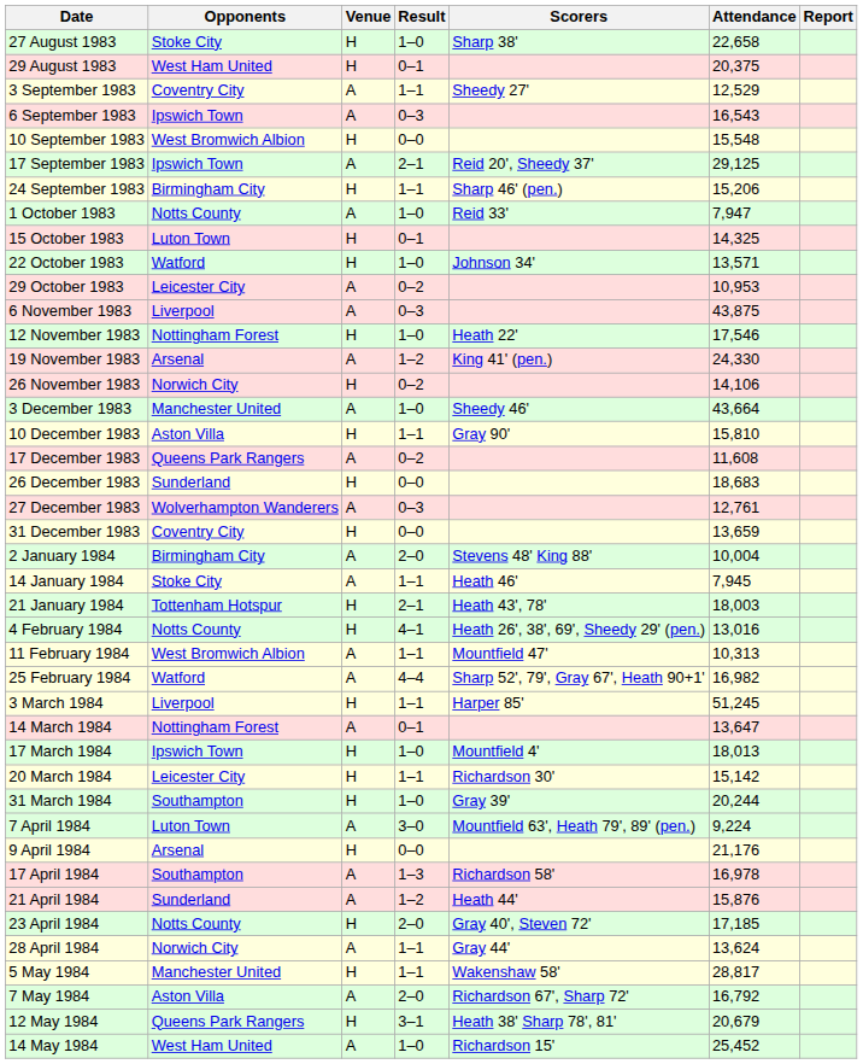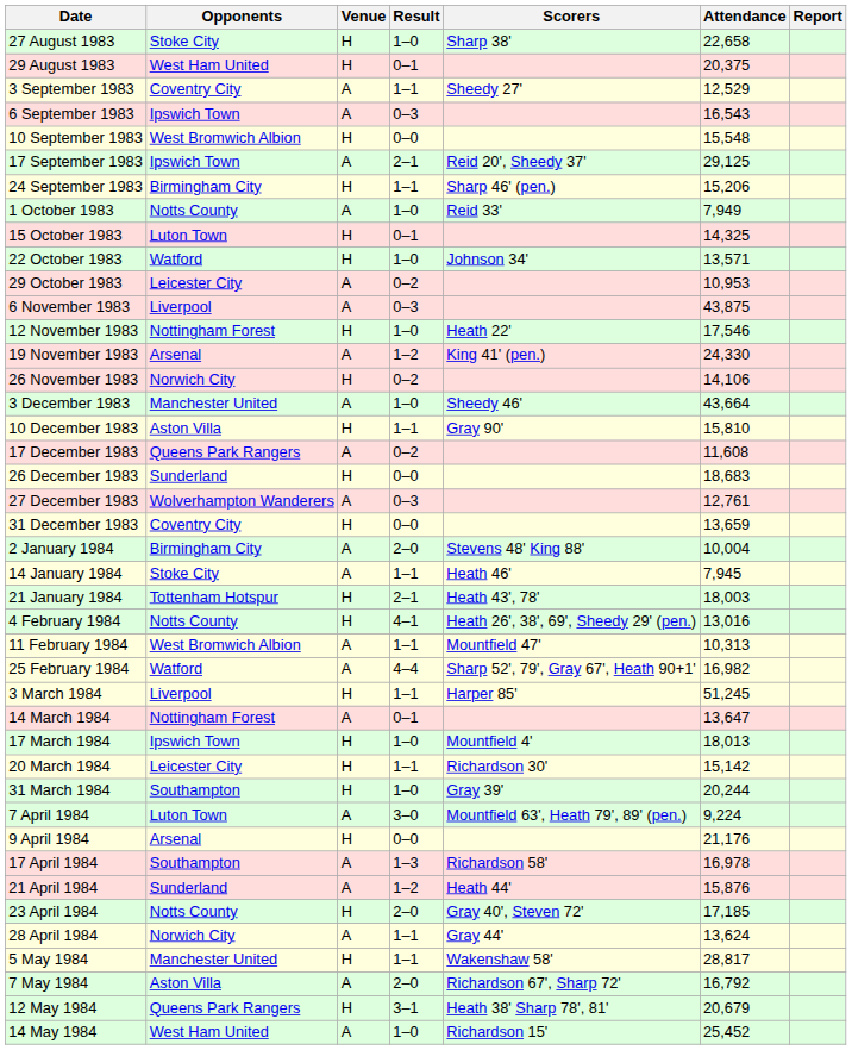 <table class="wikitable sortable">
 <tr>
 <th>Date</th>
 <th>Opponents</th>
 <th>Venue</th>
 <th>Result</th>
 <th>Scorers</th>
 <th>Attendance</th>
 <th>Report</th>
 </tr>
 <tr bgcolor="#ddffdd">
 <td>27 August 1983</td>
 <td><a href='#'>Stoke City</a></td>
 <td>H</td>
 <td>1–0</td>
 <td><a href='#'>Sharp</a> 38'</td>
 <td>22,658</td>
 <td></td>
 </tr>
 <tr bgcolor="#ffdddd">
 <td>29 August 1983</td>
 <td><a href='#'>West Ham United</a></td>
 <td>H</td>
 <td>0–1</td>
 <td></td>
 <td>20,375</td>
 <td></td>
 </tr>
 <tr bgcolor="#ffffdd">
 <td>3 September 1983</td>
 <td><a href='#'>Coventry City</a></td>
 <td>A</td>
 <td>1–1</td>
 <td><a href='#'>Sheedy</a> 27'</td>
 <td>12,529</td>
 <td></td>
 </tr>
 <tr bgcolor="#ffdddd">
 <td>6 September 1983</td>
 <td><a href='#'>Ipswich Town</a></td>
 <td>A</td>
 <td>0–3</td>
 <td></td>
 <td>16,543</td>
 <td></td>
 </tr>
 <tr bgcolor="#ffffdd">
 <td>10 September 1983</td>
 <td><a href='#'>West Bromwich Albion</a></td>
 <td>H</td>
 <td>0–0</td>
 <td></td>
 <td>15,548</td>
 <td></td>
 </tr>
 <tr bgcolor="#ddffdd">
 <td>17 September 1983</td>
 <td><a href='#'>Ipswich Town</a></td>
 <td>A</td>
 <td>2–1</td>
 <td><a href='#'>Reid</a> 20', <a href='#'>Sheedy</a> 37'</td>
 <td>29,125</td>
 <td></td>
 </tr>
 <tr bgcolor="#ffffdd">
 <td>24 September 1983</td>
 <td><a href='#'>Birmingham City</a></td>
 <td>H</td>
 <td>1–1</td>
 <td><a href='#'>Sharp</a> 46' (<a href='#'>pen.</a>)</td>
 <td>15,206</td>
 <td></td>
 </tr>
 <tr bgcolor="#ddffdd">
 <td>1 October 1983</td>
 <td><a href='#'>Notts County</a></td>
 <td>A</td>
 <td>1–0</td>
 <td><a href='#'>Reid</a> 33'</td>
-<td>7,947</td>
+<td>7,949</td>
 <td></td>
 </tr>
 <tr bgcolor="#ffdddd">
 <td>15 October 1983</td>
 <td><a href='#'>Luton Town</a></td>
 <td>H</td>
 <td>0–1</td>
 <td></td>
 <td>14,325</td>
 <td></td>
 </tr>
 <tr bgcolor="#ddffdd">
 <td>22 October 1983</td>
 <td><a href='#'>Watford</a></td>
 <td>H</td>
 <td>1–0</td>
 <td><a href='#'>Johnson</a> 34'</td>
 <td>13,571</td>
 <td></td>
 </tr>
 <tr bgcolor="#ffdddd">
 <td>29 October 1983</td>
 <td><a href='#'>Leicester City</a></td>
 <td>A</td>
 <td>0–2</td>
 <td></td>
 <td>10,953</td>
 <td></td>
 </tr>
 <tr bgcolor="#ffdddd">
 <td>6 November 1983</td>
 <td><a href='#'>Liverpool</a></td>
 <td>A</td>
 <td>0–3</td>
 <td></td>
 <td>43,875</td>
 <td></td>
 </tr>
 <tr bgcolor="#ddffdd">
 <td>12 November 1983</td>
 <td><a href='#'>Nottingham Forest</a></td>
 <td>H</td>
 <td>1–0</td>
 <td><a href='#'>Heath</a> 22'</td>
 <td>17,546</td>
 <td></td>
 </tr>
 <tr bgcolor="#ffdddd">
 <td>19 November 1983</td>
 <td><a href='#'>Arsenal</a></td>
 <td>A</td>
 <td>1–2</td>
 <td><a href='#'>King</a> 41' (<a href='#'>pen.</a>)</td>
 <td>24,330</td>
 <td></td>
 </tr>
 <tr bgcolor="#ffdddd">
 <td>26 November 1983</td>
 <td><a href='#'>Norwich City</a></td>
 <td>H</td>
 <td>0–2</td>
 <td></td>
 <td>14,106</td>
 <td></td>
 </tr>
 <tr bgcolor="#ddffdd">
 <td>3 December 1983</td>
 <td><a href='#'>Manchester United</a></td>
 <td>A</td>
 <td>1–0</td>
 <td><a href='#'>Sheedy</a> 46'</td>
 <td>43,664</td>
 <td></td>
 </tr>
 <tr bgcolor="#ffffdd">
 <td>10 December 1983</td>
 <td><a href='#'>Aston Villa</a></td>
 <td>H</td>
 <td>1–1</td>
 <td><a href='#'>Gray</a> 90'</td>
 <td>15,810</td>
 <td></td>
 </tr>
 <tr bgcolor="#ffdddd">
 <td>17 December 1983</td>
 <td><a href='#'>Queens Park Rangers</a></td>
 <td>A</td>
 <td>0–2</td>
 <td></td>
 <td>11,608</td>
 <td></td>
 </tr>
 <tr bgcolor="#ffffdd">
 <td>26 December 1983</td>
 <td><a href='#'>Sunderland</a></td>
 <td>H</td>
 <td>0–0</td>
 <td></td>
 <td>18,683</td>
 <td></td>
 </tr>
 <tr bgcolor="#ffdddd">
 <td>27 December 1983</td>
 <td><a href='#'>Wolverhampton Wanderers</a></td>
 <td>A</td>
 <td>0–3</td>
 <td></td>
 <td>12,761</td>
 <td></td>
 </tr>
 <tr bgcolor="#ffffdd">
 <td>31 December 1983</td>
 <td><a href='#'>Coventry City</a></td>
 <td>H</td>
 <td>0–0</td>
 <td></td>
 <td>13,659</td>
 <td></td>
 </tr>
 <tr bgcolor="#ddffdd">
 <td>2 January 1984</td>
 <td><a href='#'>Birmingham City</a></td>
 <td>A</td>
 <td>2–0</td>
 <td><a href='#'>Stevens</a> 48' <a href='#'>King</a> 88'</td>
 <td>10,004</td>
 <td></td>
 </tr>
 <tr bgcolor="#ffffdd">
 <td>14 January 1984</td>
 <td><a href='#'>Stoke City</a></td>
 <td>A</td>
 <td>1–1</td>
 <td><a href='#'>Heath</a> 46'</td>
 <td>7,945</td>
 <td></td>
 </tr>
 <tr bgcolor="#ddffdd">
 <td>21 January 1984</td>
 <td><a href='#'>Tottenham Hotspur</a></td>
 <td>H</td>
 <td>2–1</td>
 <td><a href='#'>Heath</a> 43', 78'</td>
 <td>18,003</td>
 <td></td>
 </tr>
 <tr bgcolor="#ddffdd">
 <td>4 February 1984</td>
 <td><a href='#'>Notts County</a></td>
 <td>H</td>
 <td>4–1</td>
 <td><a href='#'>Heath</a> 26', 38', 69', <a href='#'>Sheedy</a> 29' (<a href='#'>pen.</a>)</td>
 <td>13,016</td>
 <td></td>
 </tr>
 <tr bgcolor="#ffffdd">
 <td>11 February 1984</td>
 <td><a href='#'>West Bromwich Albion</a></td>
 <td>A</td>
 <td>1–1</td>
 <td><a href='#'>Mountfield</a> 47'</td>
 <td>10,313</td>
 <td></td>
 </tr>
 <tr bgcolor="#ffffdd">
 <td>25 February 1984</td>
 <td><a href='#'>Watford</a></td>
 <td>A</td>
 <td>4–4</td>
 <td><a href='#'>Sharp</a> 52', 79', <a href='#'>Gray</a> 67', <a href='#'>Heath</a> 90+1'</td>
 <td>16,982</td>
 <td></td>
 </tr>
 <tr bgcolor="#ffffdd">
 <td>3 March 1984</td>
 <td><a href='#'>Liverpool</a></td>
 <td>H</td>
 <td>1–1</td>
 <td><a href='#'>Harper</a> 85'</td>
 <td>51,245</td>
 <td></td>
 </tr>
 <tr bgcolor="#ffdddd">
 <td>14 March 1984</td>
 <td><a href='#'>Nottingham Forest</a></td>
 <td>A</td>
 <td>0–1</td>
 <td></td>
 <td>13,647</td>
 <td></td>
 </tr>
 <tr bgcolor="#ddffdd">
 <td>17 March 1984</td>
 <td><a href='#'>Ipswich Town</a></td>
 <td>H</td>
 <td>1–0</td>
 <td><a href='#'>Mountfield</a> 4'</td>
 <td>18,013</td>
 <td></td>
 </tr>
 <tr bgcolor="#ffffdd">
 <td>20 March 1984</td>
 <td><a href='#'>Leicester City</a></td>
 <td>H</td>
 <td>1–1</td>
 <td><a href='#'>Richardson</a> 30'</td>
 <td>15,142</td>
 <td></td>
 </tr>
 <tr bgcolor="#ddffdd">
 <td>31 March 1984</td>
 <td><a href='#'>Southampton</a></td>
 <td>H</td>
 <td>1–0</td>
 <td><a href='#'>Gray</a> 39'</td>
 <td>20,244</td>
 <td></td>
 </tr>
 <tr bgcolor="#ddffdd">
 <td>7 April 1984</td>
 <td><a href='#'>Luton Town</a></td>
 <td>A</td>
 <td>3–0</td>
 <td><a href='#'>Mountfield</a> 63', <a href='#'>Heath</a> 79', 89' (<a href='#'>pen.</a>)</td>
 <td>9,224</td>
 <td></td>
 </tr>
 <tr bgcolor="#ffffdd">
 <td>9 April 1984</td>
 <td><a href='#'>Arsenal</a></td>
 <td>H</td>
 <td>0–0</td>
 <td></td>
 <td>21,176</td>
 <td></td>
 </tr>
 <tr bgcolor="#ffdddd">
 <td>17 April 1984</td>
 <td><a href='#'>Southampton</a></td>
 <td>A</td>
 <td>1–3</td>
 <td><a href='#'>Richardson</a> 58'</td>
 <td>16,978</td>
 <td></td>
 </tr>
 <tr bgcolor="#ffdddd">
 <td>21 April 1984</td>
 <td><a href='#'>Sunderland</a></td>
 <td>A</td>
 <td>1–2</td>
 <td><a href='#'>Heath</a> 44'</td>
 <td>15,876</td>
 <td></td>
 </tr>
 <tr bgcolor="#ddffdd">
 <td>23 April 1984</td>
 <td><a href='#'>Notts County</a></td>
 <td>H</td>
 <td>2–0</td>
 <td><a href='#'>Gray</a> 40', <a href='#'>Steven</a> 72'</td>
 <td>17,185</td>
 <td></td>
 </tr>
 <tr bgcolor="#ffffdd">
 <td>28 April 1984</td>
 <td><a href='#'>Norwich City</a></td>
 <td>A</td>
 <td>1–1</td>
 <td><a href='#'>Gray</a> 44'</td>
 <td>13,624</td>
 <td></td>
 </tr>
 <tr bgcolor="#ffffdd">
 <td>5 May 1984</td>
 <td><a href='#'>Manchester United</a></td>
 <td>H</td>
 <td>1–1</td>
 <td><a href='#'>Wakenshaw</a> 58'</td>
 <td>28,817</td>
 <td></td>
 </tr>
 <tr bgcolor="#ddffdd">
 <td>7 May 1984</td>
 <td><a href='#'>Aston Villa</a></td>
 <td>A</td>
 <td>2–0</td>
 <td><a href='#'>Richardson</a> 67', <a href='#'>Sharp</a> 72'</td>
 <td>16,792</td>
 <td></td>
 </tr>
 <tr bgcolor="#ddffdd">
 <td>12 May 1984</td>
 <td><a href='#'>Queens Park Rangers</a></td>
 <td>H</td>
 <td>3–1</td>
 <td><a href='#'>Heath</a> 38' <a href='#'>Sharp</a> 78', 81'</td>
 <td>20,679</td>
 <td></td>
 </tr>
 <tr bgcolor="#ddffdd">
 <td>14 May 1984</td>
 <td><a href='#'>West Ham United</a></td>
 <td>A</td>
 <td>1–0</td>
 <td><a href='#'>Richardson</a> 15'</td>
 <td>25,452</td>
 <td></td>
 </tr>
 </table>
